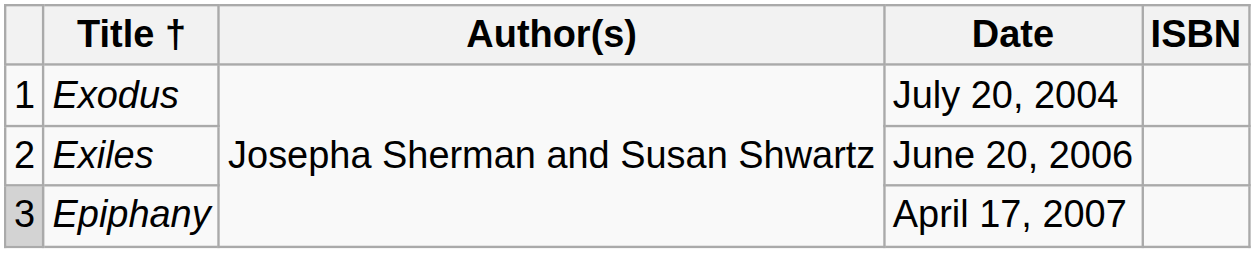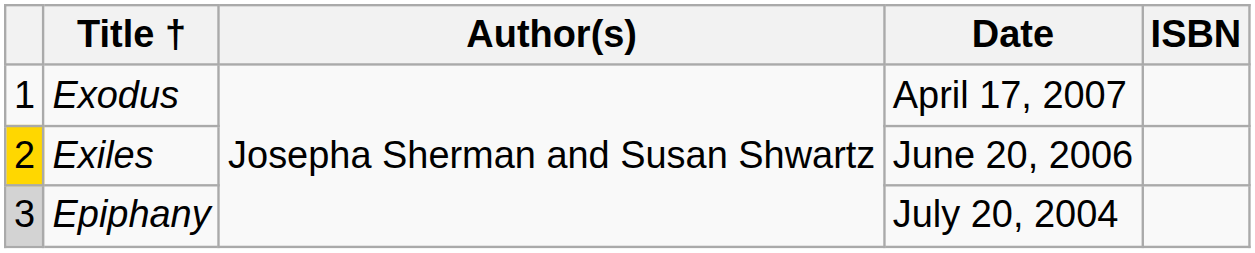 <table class="wikitable">
 <tr>
 <th></th>
 <th>Title †</th>
 <th>Author(s)</th>
 <th>Date</th>
 <th>ISBN</th>
 </tr>
 <tr>
 <td>1</td>
 <td><em>Exodus</em></td>
 <td rowspan="3">Josepha Sherman and Susan Shwartz</td>
-<td>July 20, 2004</td>
+<td>April 17, 2007</td>
 <td></td>
 </tr>
 <tr>
-<td>2</td>
+<td style="background: gold;">2</td>
 <td><em>Exiles</em></td>
 <td>June 20, 2006</td>
 <td></td>
 </tr>
 <tr>
 <td style="background: lightgrey;">3</td>
 <td><em>Epiphany</em></td>
-<td>April 17, 2007</td>
+<td>July 20, 2004</td>
 <td></td>
 </tr>
 </table>
